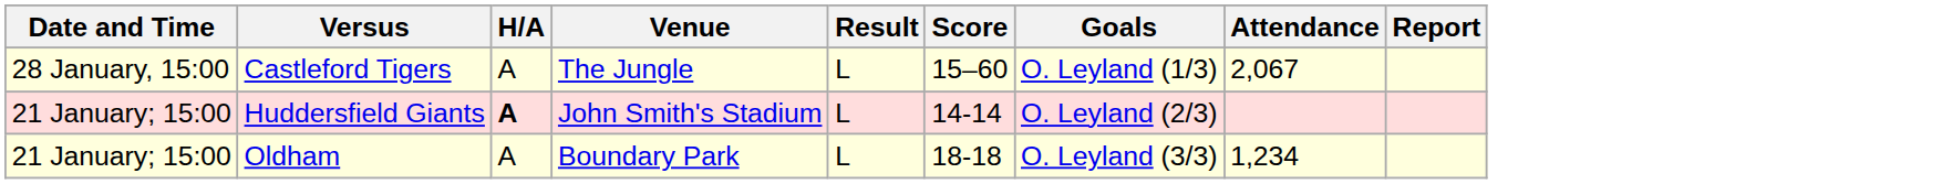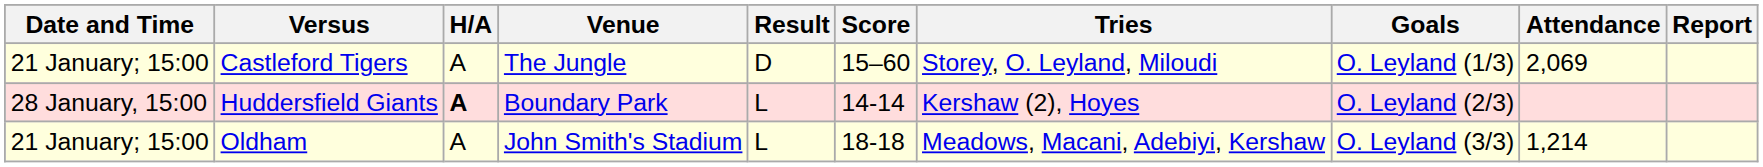 <table class="wikitable" style="font-size:85%;">
 <tr>
 <th>Date and Time</th>
 <th>Versus</th>
 <th>H/A</th>
 <th>Venue</th>
 <th>Result</th>
 <th>Score</th>
+<th>Tries</th>
 <th>Goals</th>
 <th>Attendance</th>
 <th>Report</th>
 </tr>
 <tr style="background:#ffffdd;">
-<td>28 January, 15:00</td>
+<td>21 January; 15:00</td>
 <td> <a href='#'>Castleford Tigers</a></td>
 <td>A</td>
 <td><a href='#'>The Jungle</a></td>
-<td>L</td>
+<td>D</td>
 <td>15–60</td>
+<td><a href='#'>Storey</a>, <a href='#'>O. Leyland</a>, <a href='#'>Miloudi</a></td>
 <td><a href='#'>O. Leyland</a> (1/3)</td>
-<td>2,067</td>
+<td>2,069</td>
 <td></td>
 </tr>
 <tr style="background:#ffdddd;">
-<td>21 January; 15:00</td>
+<td>28 January, 15:00</td>
 <td> <a href='#'>Huddersfield Giants</a></td>
 <td><strong>A</strong></td>
-<td><a href='#'>John Smith's Stadium</a></td>
+<td><a href='#'>Boundary Park</a></td>
 <td>L</td>
 <td>14-14</td>
+<td><a href='#'>Kershaw</a> (2), <a href='#'>Hoyes</a></td>
 <td><a href='#'>O. Leyland</a> (2/3)</td>
 <td></td>
 <td></td>
 </tr>
 <tr style="background:#ffffdd;">
 <td>21 January; 15:00</td>
 <td> <a href='#'>Oldham</a></td>
 <td>A</td>
-<td><a href='#'>Boundary Park</a></td>
+<td><a href='#'>John Smith's Stadium</a></td>
 <td>L</td>
 <td>18-18</td>
+<td><a href='#'>Meadows</a>, <a href='#'>Macani</a>, <a href='#'>Adebiyi</a>, <a href='#'>Kershaw</a></td>
 <td><a href='#'>O. Leyland</a> (3/3)</td>
-<td>1,234</td>
+<td>1,214</td>
 <td></td>
 </tr>
 </table>
